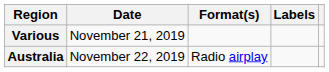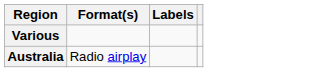 <table class="wikitable plainrowheaders">
 <tr>
 <th scope="col">Region</th>
-<th scope="col">Date</th>
 <th scope="col">Format(s)</th>
 <th scope="col">Labels</th>
 <th scope="col"></th>
 </tr>
 <tr>
 <th scope="row">Various</th>
-<td>November 21, 2019</td>
 <td></td>
 <td></td>
 <td align="center"></td>
 </tr>
 <tr>
 <th scope="row">Australia</th>
-<td>November 22, 2019</td>
 <td>Radio <a href='#'>airplay</a></td>
 <td></td>
 <td align="center"></td>
 </tr>
 </table>
